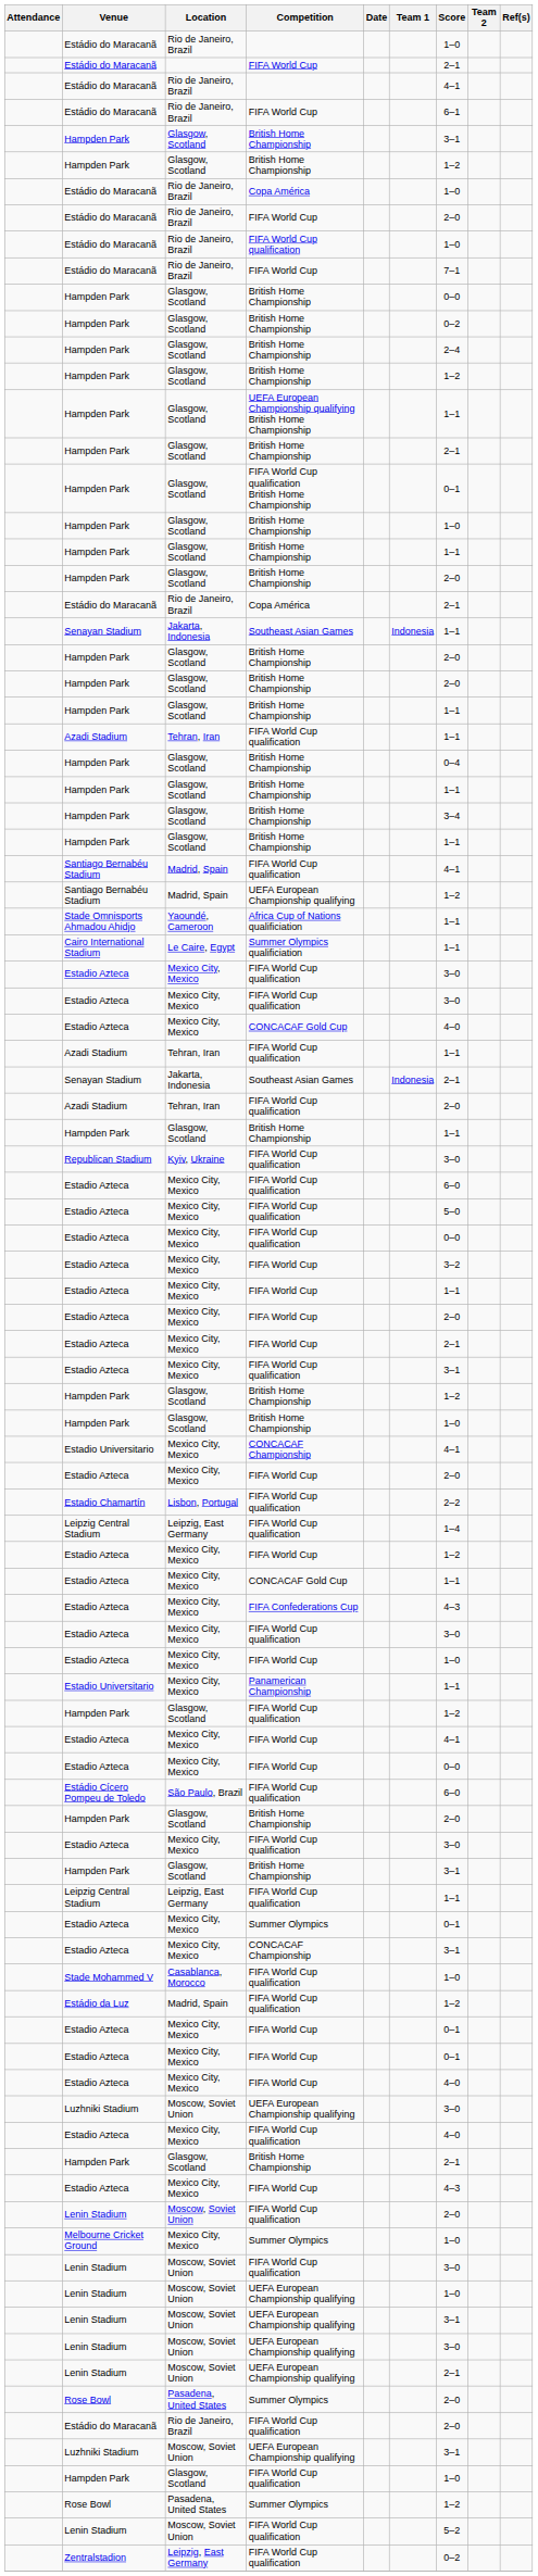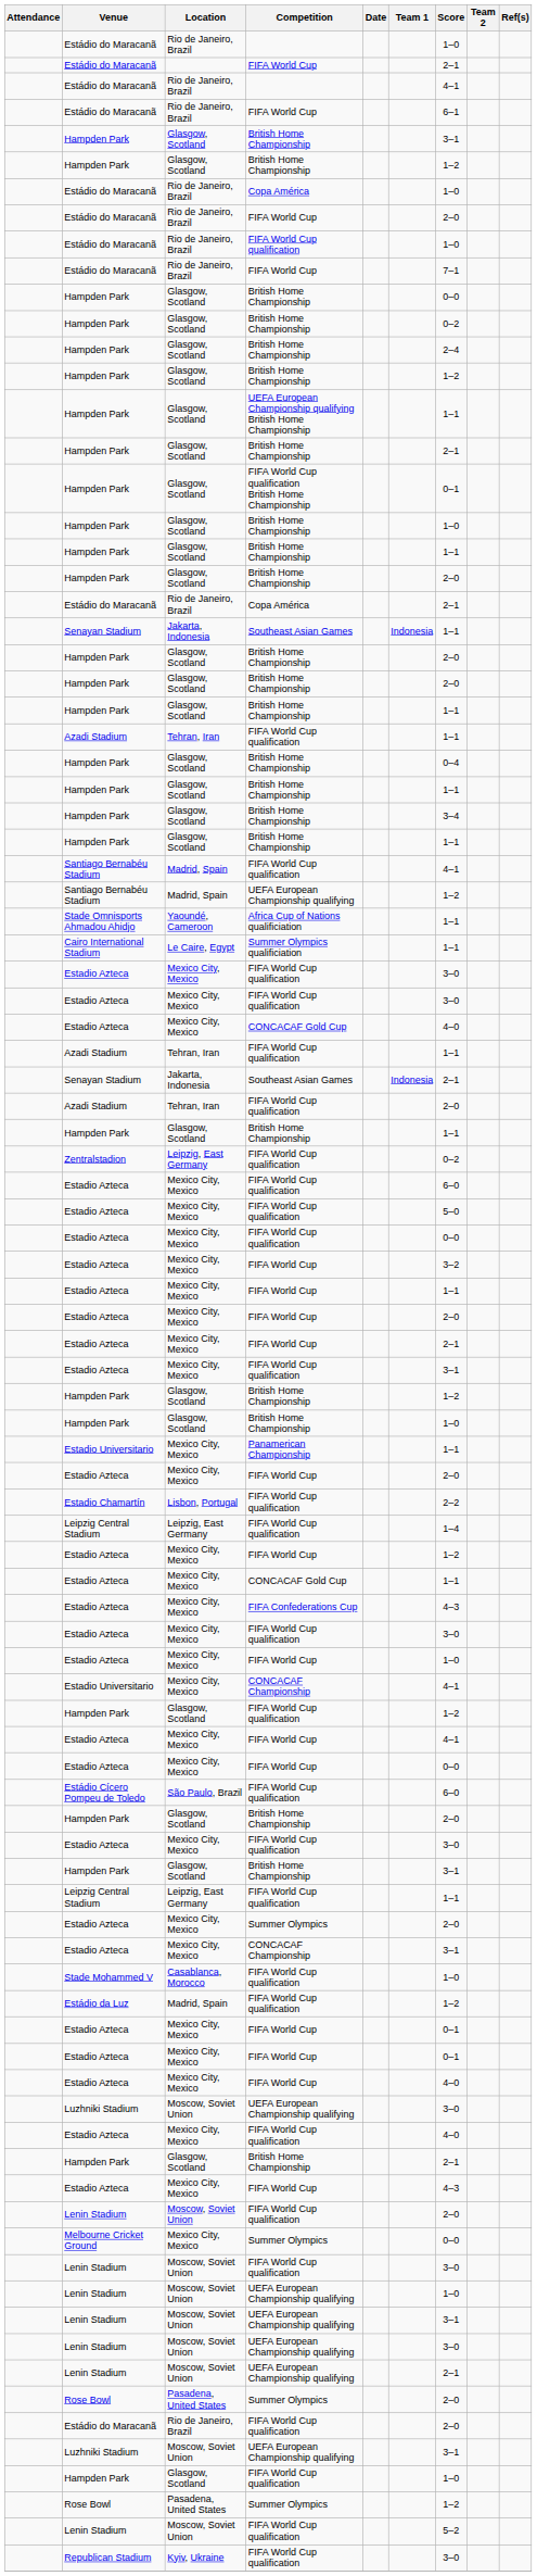 <table class="wikitable sortable">
 <tr>
 <th>Attendance</th>
 <th>Venue</th>
 <th>Location</th>
 <th>Competition</th>
 <th>Date</th>
 <th>Team 1</th>
 <th>Score</th>
 <th>Team 2</th>
 <th>Ref(s)</th>
 </tr>
 <tr>
 <td align="center"></td>
 <td>Estádio do Maracanã</td>
 <td>Rio de Janeiro, Brazil</td>
 <td></td>
 <td></td>
 <td></td>
 <td align="center">1–0</td>
 <td></td>
 <td></td>
 </tr>
 <tr>
 <td align="center"></td>
 <td><a href='#'>Estádio do Maracanã</a></td>
 <td></td>
 <td><a href='#'>FIFA World Cup</a></td>
 <td></td>
 <td></td>
 <td align="center">2–1</td>
 <td></td>
 <td></td>
 </tr>
 <tr>
 <td align="center"></td>
 <td>Estádio do Maracanã</td>
 <td>Rio de Janeiro, Brazil</td>
 <td></td>
 <td></td>
 <td></td>
 <td align="center">4–1</td>
 <td></td>
 <td></td>
 </tr>
 <tr>
 <td align="center"></td>
 <td>Estádio do Maracanã</td>
 <td>Rio de Janeiro, Brazil</td>
 <td>FIFA World Cup</td>
 <td></td>
 <td></td>
 <td align="center">6–1</td>
 <td></td>
 <td></td>
 </tr>
 <tr>
 <td align="center"></td>
 <td><a href='#'>Hampden Park</a></td>
 <td><a href='#'>Glasgow</a>, <a href='#'>Scotland</a></td>
 <td><a href='#'>British Home Championship</a></td>
 <td></td>
 <td></td>
 <td align="center">3–1</td>
 <td></td>
 <td></td>
 </tr>
 <tr>
 <td align="center"></td>
 <td>Hampden Park</td>
 <td>Glasgow, Scotland</td>
 <td>British Home Championship</td>
 <td></td>
 <td></td>
 <td align="center">1–2</td>
 <td></td>
 <td></td>
 </tr>
 <tr>
 <td align="center"></td>
 <td>Estádio do Maracanã</td>
 <td>Rio de Janeiro, Brazil</td>
 <td><a href='#'>Copa América</a></td>
 <td></td>
 <td></td>
 <td align="center">1–0</td>
 <td></td>
 <td></td>
 </tr>
 <tr>
 <td align="center"></td>
 <td>Estádio do Maracanã</td>
 <td>Rio de Janeiro, Brazil</td>
 <td>FIFA World Cup</td>
 <td></td>
 <td></td>
 <td align="center">2–0</td>
 <td></td>
 <td></td>
 </tr>
 <tr>
 <td align="center"></td>
 <td>Estádio do Maracanã</td>
 <td>Rio de Janeiro, Brazil</td>
 <td><a href='#'>FIFA World Cup qualification</a></td>
 <td></td>
 <td></td>
 <td align="center">1–0</td>
 <td></td>
 <td></td>
 </tr>
 <tr>
 <td align="center"></td>
 <td>Estádio do Maracanã</td>
 <td>Rio de Janeiro, Brazil</td>
 <td>FIFA World Cup</td>
 <td></td>
 <td></td>
 <td align="center">7–1</td>
 <td></td>
 <td></td>
 </tr>
 <tr>
 <td align="center"></td>
 <td>Hampden Park</td>
 <td>Glasgow, Scotland</td>
 <td>British Home Championship</td>
 <td></td>
 <td></td>
 <td align="center">0–0</td>
 <td></td>
 <td></td>
 </tr>
 <tr>
 <td align="center"></td>
 <td>Hampden Park</td>
 <td>Glasgow, Scotland</td>
 <td>British Home Championship</td>
 <td></td>
 <td></td>
 <td align="center">0–2</td>
 <td></td>
 <td></td>
 </tr>
 <tr>
 <td align="center"></td>
 <td>Hampden Park</td>
 <td>Glasgow, Scotland</td>
 <td>British Home Championship</td>
 <td></td>
 <td></td>
 <td align="center">2–4</td>
 <td></td>
 <td></td>
 </tr>
 <tr>
 <td align="center"></td>
 <td>Hampden Park</td>
 <td>Glasgow, Scotland</td>
 <td>British Home Championship</td>
 <td></td>
 <td></td>
 <td align="center">1–2</td>
 <td></td>
 <td></td>
 </tr>
 <tr>
 <td align="center"></td>
 <td>Hampden Park</td>
 <td>Glasgow, Scotland</td>
 <td><a href='#'>UEFA European Championship qualifying</a><br>British Home Championship</td>
 <td></td>
 <td></td>
 <td align="center">1–1</td>
 <td></td>
 <td></td>
 </tr>
 <tr>
 <td align="center"></td>
 <td>Hampden Park</td>
 <td>Glasgow, Scotland</td>
 <td>British Home Championship</td>
 <td></td>
 <td></td>
 <td align="center">2–1</td>
 <td></td>
 <td></td>
 </tr>
 <tr>
 <td align="center"></td>
 <td>Hampden Park</td>
 <td>Glasgow, Scotland</td>
 <td>FIFA World Cup qualification<br>British Home Championship</td>
 <td></td>
 <td></td>
 <td align="center">0–1</td>
 <td></td>
 <td></td>
 </tr>
 <tr>
 <td align="center"></td>
 <td>Hampden Park</td>
 <td>Glasgow, Scotland</td>
 <td>British Home Championship</td>
 <td></td>
 <td></td>
 <td align="center">1–0</td>
 <td></td>
 <td></td>
 </tr>
 <tr>
 <td align="center"></td>
 <td>Hampden Park</td>
 <td>Glasgow, Scotland</td>
 <td>British Home Championship</td>
 <td></td>
 <td></td>
 <td align="center">1–1</td>
 <td></td>
 <td></td>
 </tr>
 <tr>
 <td align="center"></td>
 <td>Hampden Park</td>
 <td>Glasgow, Scotland</td>
 <td>British Home Championship</td>
 <td></td>
 <td></td>
 <td align="center">2–0</td>
 <td></td>
 <td></td>
 </tr>
 <tr>
 <td align="center"></td>
 <td>Estádio do Maracanã</td>
 <td>Rio de Janeiro, Brazil</td>
 <td>Copa América</td>
 <td></td>
 <td></td>
 <td align="center">2–1</td>
 <td></td>
 <td></td>
 </tr>
 <tr>
 <td align="center"></td>
 <td><a href='#'>Senayan Stadium</a></td>
 <td><a href='#'>Jakarta</a>, <a href='#'>Indonesia</a></td>
 <td><a href='#'>Southeast Asian Games</a></td>
 <td></td>
 <td> <a href='#'>Indonesia</a></td>
 <td align="center">1–1</td>
 <td></td>
 <td></td>
 </tr>
 <tr>
 <td align="center"></td>
 <td>Hampden Park</td>
 <td>Glasgow, Scotland</td>
 <td>British Home Championship</td>
 <td></td>
 <td></td>
 <td align="center">2–0</td>
 <td></td>
 <td></td>
 </tr>
 <tr>
 <td align="center"></td>
 <td>Hampden Park</td>
 <td>Glasgow, Scotland</td>
 <td>British Home Championship</td>
 <td></td>
 <td></td>
 <td align="center">2–0</td>
 <td></td>
 <td></td>
 </tr>
 <tr>
 <td align="center"></td>
 <td>Hampden Park</td>
 <td>Glasgow, Scotland</td>
 <td>British Home Championship</td>
 <td></td>
 <td></td>
 <td align="center">1–1</td>
 <td></td>
 <td></td>
 </tr>
 <tr>
 <td align="center"></td>
 <td><a href='#'>Azadi Stadium</a></td>
 <td><a href='#'>Tehran</a>, <a href='#'>Iran</a></td>
 <td>FIFA World Cup qualification</td>
 <td></td>
 <td></td>
 <td align="center">1–1</td>
 <td></td>
 <td></td>
 </tr>
 <tr>
 <td align="center"></td>
 <td>Hampden Park</td>
 <td>Glasgow, Scotland</td>
 <td>British Home Championship</td>
 <td></td>
 <td></td>
 <td align="center">0–4</td>
 <td></td>
 <td></td>
 </tr>
 <tr>
 <td align="center"></td>
 <td>Hampden Park</td>
 <td>Glasgow, Scotland</td>
 <td>British Home Championship</td>
 <td></td>
 <td></td>
 <td align="center">1–1</td>
 <td></td>
 <td></td>
 </tr>
 <tr>
 <td align="center"></td>
 <td>Hampden Park</td>
 <td>Glasgow, Scotland</td>
 <td>British Home Championship</td>
 <td></td>
 <td></td>
 <td align="center">3–4</td>
 <td></td>
 <td></td>
 </tr>
 <tr>
 <td align="center"></td>
 <td>Hampden Park</td>
 <td>Glasgow, Scotland</td>
 <td>British Home Championship</td>
 <td></td>
 <td></td>
 <td align="center">1–1</td>
 <td></td>
 <td></td>
 </tr>
 <tr>
 <td align="center"></td>
 <td><a href='#'>Santiago Bernabéu Stadium</a></td>
 <td><a href='#'>Madrid</a>, <a href='#'>Spain</a></td>
 <td>FIFA World Cup qualification</td>
 <td></td>
 <td></td>
 <td align="center">4–1</td>
 <td></td>
 <td></td>
 </tr>
 <tr>
 <td align="center"></td>
 <td>Santiago Bernabéu Stadium</td>
 <td>Madrid, Spain</td>
 <td>UEFA European Championship qualifying</td>
 <td></td>
 <td></td>
 <td align="center">1–2</td>
 <td></td>
 <td></td>
 </tr>
 <tr>
 <td align="center"></td>
 <td><a href='#'>Stade Omnisports Ahmadou Ahidjo</a></td>
 <td><a href='#'>Yaoundé</a>, <a href='#'>Cameroon</a></td>
 <td><a href='#'>Africa Cup of Nations</a> qualificiation</td>
 <td></td>
 <td></td>
 <td align="center">1–1</td>
 <td></td>
 <td></td>
 </tr>
 <tr>
 <td align="center"></td>
 <td><a href='#'>Cairo International Stadium</a></td>
 <td><a href='#'>Le Caire</a>, <a href='#'>Egypt</a></td>
 <td><a href='#'>Summer Olympics</a> qualificiation</td>
 <td></td>
 <td></td>
 <td align="center">1–1</td>
 <td></td>
 <td></td>
 </tr>
 <tr>
 <td align="center"></td>
 <td><a href='#'>Estadio Azteca</a></td>
 <td><a href='#'>Mexico City</a>, <a href='#'>Mexico</a></td>
 <td>FIFA World Cup qualification</td>
 <td></td>
 <td></td>
 <td align="center">3–0</td>
 <td></td>
 <td></td>
 </tr>
 <tr>
 <td align="center"></td>
 <td>Estadio Azteca</td>
 <td>Mexico City, Mexico</td>
 <td>FIFA World Cup qualification</td>
 <td></td>
 <td></td>
 <td align="center">3–0</td>
 <td></td>
 <td></td>
 </tr>
 <tr>
 <td align="center"></td>
 <td>Estadio Azteca</td>
 <td>Mexico City, Mexico</td>
 <td><a href='#'>CONCACAF Gold Cup</a></td>
 <td></td>
 <td></td>
 <td align="center">4–0</td>
 <td></td>
 <td></td>
 </tr>
 <tr>
 <td align="center"></td>
 <td>Azadi Stadium</td>
 <td>Tehran, Iran</td>
 <td>FIFA World Cup qualification</td>
 <td></td>
 <td></td>
 <td align="center">1–1</td>
 <td></td>
 <td></td>
 </tr>
 <tr>
 <td align="center"></td>
 <td>Senayan Stadium</td>
 <td>Jakarta, Indonesia</td>
 <td>Southeast Asian Games</td>
 <td></td>
 <td> <a href='#'>Indonesia</a></td>
 <td align="center">2–1</td>
 <td></td>
 <td></td>
 </tr>
 <tr>
 <td align="center"></td>
 <td>Azadi Stadium</td>
 <td>Tehran, Iran</td>
 <td>FIFA World Cup qualification</td>
 <td></td>
 <td></td>
 <td align="center">2–0</td>
 <td></td>
 <td></td>
 </tr>
 <tr>
 <td align="center"></td>
 <td>Hampden Park</td>
 <td>Glasgow, Scotland</td>
 <td>British Home Championship</td>
 <td></td>
 <td></td>
 <td align="center">1–1</td>
 <td></td>
 <td></td>
 </tr>
 <tr>
 <td align="center"></td>
-<td><a href='#'>Republican Stadium</a></td>
-<td><a href='#'>Kyiv</a>, <a href='#'>Ukraine</a></td>
+<td><a href='#'>Zentralstadion</a></td>
+<td><a href='#'>Leipzig</a>, <a href='#'>East Germany</a></td>
 <td>FIFA World Cup qualification</td>
 <td></td>
 <td></td>
-<td align="center">3–0</td>
+<td align="center">0–2</td>
 <td></td>
 <td></td>
 </tr>
 <tr>
 <td align="center"></td>
 <td>Estadio Azteca</td>
 <td>Mexico City, Mexico</td>
 <td>FIFA World Cup qualification</td>
 <td></td>
 <td></td>
 <td align="center">6–0</td>
 <td></td>
 <td></td>
 </tr>
 <tr>
 <td align="center"></td>
 <td>Estadio Azteca</td>
 <td>Mexico City, Mexico</td>
 <td>FIFA World Cup qualification</td>
 <td></td>
 <td></td>
 <td align="center">5–0</td>
 <td></td>
 <td></td>
 </tr>
 <tr>
 <td align="center"></td>
 <td>Estadio Azteca</td>
 <td>Mexico City, Mexico</td>
 <td>FIFA World Cup qualification</td>
 <td></td>
 <td></td>
 <td align="center">0–0</td>
 <td></td>
 <td></td>
 </tr>
 <tr>
 <td align="center"></td>
 <td>Estadio Azteca</td>
 <td>Mexico City, Mexico</td>
 <td>FIFA World Cup</td>
 <td></td>
 <td></td>
 <td align="center">3–2</td>
 <td></td>
 <td></td>
 </tr>
 <tr>
 <td align="center"></td>
 <td>Estadio Azteca</td>
 <td>Mexico City, Mexico</td>
 <td>FIFA World Cup</td>
 <td></td>
 <td></td>
 <td align="center">1–1</td>
 <td></td>
 <td></td>
 </tr>
 <tr>
 <td align="center"></td>
 <td>Estadio Azteca</td>
 <td>Mexico City, Mexico</td>
 <td>FIFA World Cup</td>
 <td></td>
 <td></td>
 <td align="center">2–0</td>
 <td></td>
 <td></td>
 </tr>
 <tr>
 <td align="center"></td>
 <td>Estadio Azteca</td>
 <td>Mexico City, Mexico</td>
 <td>FIFA World Cup</td>
 <td></td>
 <td></td>
 <td align="center">2–1</td>
 <td></td>
 <td></td>
 </tr>
 <tr>
 <td align="center"></td>
 <td>Estadio Azteca</td>
 <td>Mexico City, Mexico</td>
 <td>FIFA World Cup qualification</td>
 <td></td>
 <td></td>
 <td align="center">3–1</td>
 <td></td>
 <td></td>
 </tr>
 <tr>
 <td align="center"></td>
 <td>Hampden Park</td>
 <td>Glasgow, Scotland</td>
 <td>British Home Championship</td>
 <td></td>
 <td></td>
 <td align="center">1–2</td>
 <td></td>
 <td></td>
 </tr>
 <tr>
 <td align="center"></td>
 <td>Hampden Park</td>
 <td>Glasgow, Scotland</td>
 <td>British Home Championship</td>
 <td></td>
 <td></td>
 <td align="center">1–0</td>
 <td></td>
 <td></td>
 </tr>
 <tr>
 <td align="center"></td>
-<td>Estadio Universitario</td>
+<td><a href='#'>Estadio Universitario</a></td>
 <td>Mexico City, Mexico</td>
-<td><a href='#'>CONCACAF Championship</a></td>
+<td><a href='#'>Panamerican Championship</a></td>
 <td></td>
 <td></td>
-<td align="center">4–1</td>
+<td align="center">1–1</td>
 <td></td>
 <td></td>
 </tr>
 <tr>
 <td align="center"></td>
 <td>Estadio Azteca</td>
 <td>Mexico City, Mexico</td>
 <td>FIFA World Cup</td>
 <td></td>
 <td></td>
 <td align="center">2–0</td>
 <td></td>
 <td></td>
 </tr>
 <tr>
 <td align="center"></td>
 <td><a href='#'>Estadio Chamartín</a></td>
 <td><a href='#'>Lisbon</a>, <a href='#'>Portugal</a></td>
 <td>FIFA World Cup qualification</td>
 <td></td>
 <td></td>
 <td align="center">2–2</td>
 <td></td>
 <td></td>
 </tr>
 <tr>
 <td align="center"></td>
 <td>Leipzig Central Stadium</td>
 <td>Leipzig, East Germany</td>
 <td>FIFA World Cup qualification</td>
 <td></td>
 <td></td>
 <td align="center">1–4</td>
 <td></td>
 <td></td>
 </tr>
 <tr>
 <td align="center"></td>
 <td>Estadio Azteca</td>
 <td>Mexico City, Mexico</td>
 <td>FIFA World Cup</td>
 <td></td>
 <td></td>
 <td align="center">1–2</td>
 <td></td>
 <td></td>
 </tr>
 <tr>
 <td align="center"></td>
 <td>Estadio Azteca</td>
 <td>Mexico City, Mexico</td>
 <td>CONCACAF Gold Cup</td>
 <td></td>
 <td></td>
 <td align="center">1–1</td>
 <td></td>
 <td></td>
 </tr>
 <tr>
 <td align="center"></td>
 <td>Estadio Azteca</td>
 <td>Mexico City, Mexico</td>
 <td><a href='#'>FIFA Confederations Cup</a></td>
 <td></td>
 <td></td>
 <td align="center">4–3</td>
 <td></td>
 <td></td>
 </tr>
 <tr>
 <td align="center"></td>
 <td>Estadio Azteca</td>
 <td>Mexico City, Mexico</td>
 <td>FIFA World Cup qualification</td>
 <td></td>
 <td></td>
 <td align="center">3–0</td>
 <td></td>
 <td></td>
 </tr>
 <tr>
 <td align="center"></td>
 <td>Estadio Azteca</td>
 <td>Mexico City, Mexico</td>
 <td>FIFA World Cup</td>
 <td></td>
 <td></td>
 <td align="center">1–0</td>
 <td></td>
 <td></td>
 </tr>
 <tr>
 <td align="center"></td>
-<td><a href='#'>Estadio Universitario</a></td>
+<td>Estadio Universitario</td>
 <td>Mexico City, Mexico</td>
-<td><a href='#'>Panamerican Championship</a></td>
+<td><a href='#'>CONCACAF Championship</a></td>
 <td></td>
 <td></td>
-<td align="center">1–1</td>
+<td align="center">4–1</td>
 <td></td>
 <td></td>
 </tr>
 <tr>
 <td align="center"></td>
 <td>Hampden Park</td>
 <td>Glasgow, Scotland</td>
 <td>FIFA World Cup qualification</td>
 <td></td>
 <td></td>
 <td align="center">1–2</td>
 <td></td>
 <td></td>
 </tr>
 <tr>
 <td align="center"></td>
 <td>Estadio Azteca</td>
 <td>Mexico City, Mexico</td>
 <td>FIFA World Cup</td>
 <td></td>
 <td></td>
 <td align="center">4–1</td>
 <td></td>
 <td></td>
 </tr>
 <tr>
 <td align="center"></td>
 <td>Estadio Azteca</td>
 <td>Mexico City, Mexico</td>
 <td>FIFA World Cup</td>
 <td></td>
 <td></td>
 <td align="center">0–0</td>
 <td></td>
 <td></td>
 </tr>
 <tr>
 <td align="center"></td>
 <td><a href='#'>Estádio Cícero Pompeu de Toledo</a></td>
 <td><a href='#'>São Paulo</a>, Brazil</td>
 <td>FIFA World Cup qualification</td>
 <td></td>
 <td></td>
 <td align="center">6–0</td>
 <td></td>
 <td></td>
 </tr>
 <tr>
 <td align="center"></td>
 <td>Hampden Park</td>
 <td>Glasgow, Scotland</td>
 <td>British Home Championship</td>
 <td></td>
 <td></td>
 <td align="center">2–0</td>
 <td></td>
 <td></td>
 </tr>
 <tr>
 <td align="center"></td>
 <td>Estadio Azteca</td>
 <td>Mexico City, Mexico</td>
 <td>FIFA World Cup qualification</td>
 <td></td>
 <td></td>
 <td align="center">3–0</td>
 <td></td>
 <td></td>
 </tr>
 <tr>
 <td align="center"></td>
 <td>Hampden Park</td>
 <td>Glasgow, Scotland</td>
 <td>British Home Championship</td>
 <td></td>
 <td></td>
 <td align="center">3–1</td>
 <td></td>
 <td></td>
 </tr>
 <tr>
 <td align="center"></td>
 <td>Leipzig Central Stadium</td>
 <td>Leipzig, East Germany</td>
 <td>FIFA World Cup qualification</td>
 <td></td>
 <td></td>
 <td align="center">1–1</td>
 <td></td>
 <td></td>
 </tr>
 <tr>
 <td align="center"></td>
 <td>Estadio Azteca</td>
 <td>Mexico City, Mexico</td>
 <td>Summer Olympics</td>
 <td></td>
 <td></td>
-<td align="center">0–1</td>
+<td align="center">2–0</td>
 <td></td>
 <td></td>
 </tr>
 <tr>
 <td align="center"></td>
 <td>Estadio Azteca</td>
 <td>Mexico City, Mexico</td>
 <td>CONCACAF Championship</td>
 <td></td>
 <td></td>
 <td align="center">3–1</td>
 <td></td>
 <td></td>
 </tr>
 <tr>
 <td align="center"></td>
 <td><a href='#'>Stade Mohammed V</a></td>
 <td><a href='#'>Casablanca</a>, <a href='#'>Morocco</a></td>
 <td>FIFA World Cup qualification</td>
 <td></td>
 <td></td>
 <td align="center">1–0</td>
 <td></td>
 <td></td>
 </tr>
 <tr>
 <td align="center"></td>
 <td><a href='#'>Estádio da Luz</a></td>
 <td>Madrid, Spain</td>
 <td>FIFA World Cup qualification</td>
 <td></td>
 <td></td>
 <td align="center">1–2</td>
 <td></td>
 <td></td>
 </tr>
 <tr>
 <td align="center"></td>
 <td>Estadio Azteca</td>
 <td>Mexico City, Mexico</td>
 <td>FIFA World Cup</td>
 <td></td>
 <td></td>
 <td align="center">0–1</td>
 <td></td>
 <td></td>
 </tr>
 <tr>
 <td align="center"></td>
 <td>Estadio Azteca</td>
 <td>Mexico City, Mexico</td>
 <td>FIFA World Cup</td>
 <td></td>
 <td></td>
 <td align="center">0–1</td>
 <td></td>
 <td></td>
 </tr>
 <tr>
 <td align="center"></td>
 <td>Estadio Azteca</td>
 <td>Mexico City, Mexico</td>
 <td>FIFA World Cup</td>
 <td></td>
 <td></td>
 <td align="center">4–0</td>
 <td></td>
 <td></td>
 </tr>
 <tr>
 <td align="center"></td>
 <td>Luzhniki Stadium</td>
 <td>Moscow, Soviet Union</td>
 <td>UEFA European Championship qualifying</td>
 <td></td>
 <td></td>
 <td align="center">3–0</td>
 <td></td>
 <td></td>
 </tr>
 <tr>
 <td align="center"></td>
 <td>Estadio Azteca</td>
 <td>Mexico City, Mexico</td>
 <td>FIFA World Cup qualification</td>
 <td></td>
 <td></td>
 <td align="center">4–0</td>
 <td></td>
 <td></td>
 </tr>
 <tr>
 <td align="center"></td>
 <td>Hampden Park</td>
 <td>Glasgow, Scotland</td>
 <td>British Home Championship</td>
 <td></td>
 <td></td>
 <td align="center">2–1</td>
 <td></td>
 <td></td>
 </tr>
 <tr>
 <td align="center"></td>
 <td>Estadio Azteca</td>
 <td>Mexico City, Mexico</td>
 <td>FIFA World Cup</td>
 <td></td>
 <td></td>
 <td align="center">4–3</td>
 <td></td>
 <td></td>
 </tr>
 <tr>
 <td align="center"></td>
 <td><a href='#'>Lenin Stadium</a></td>
 <td><a href='#'>Moscow</a>, <a href='#'>Soviet Union</a></td>
 <td>FIFA World Cup qualification</td>
 <td></td>
 <td></td>
 <td align="center">2–0</td>
 <td></td>
 <td></td>
 </tr>
 <tr>
 <td align="center"></td>
 <td><a href='#'>Melbourne Cricket Ground</a></td>
 <td>Mexico City, Mexico</td>
 <td>Summer Olympics</td>
 <td></td>
 <td></td>
-<td align="center">1–0</td>
+<td align="center">0–0</td>
 <td></td>
 <td></td>
 </tr>
 <tr>
 <td align="center"></td>
 <td>Lenin Stadium</td>
 <td>Moscow, Soviet Union</td>
 <td>FIFA World Cup qualification</td>
 <td></td>
 <td></td>
 <td align="center">3–0</td>
 <td></td>
 <td></td>
 </tr>
 <tr>
 <td align="center"></td>
 <td>Lenin Stadium</td>
 <td>Moscow, Soviet Union</td>
 <td>UEFA European Championship qualifying</td>
 <td></td>
 <td></td>
 <td align="center">1–0</td>
 <td></td>
 <td></td>
 </tr>
 <tr>
 <td align="center"></td>
 <td>Lenin Stadium</td>
 <td>Moscow, Soviet Union</td>
 <td>UEFA European Championship qualifying</td>
 <td></td>
 <td></td>
 <td align="center">3–1</td>
 <td></td>
 <td></td>
 </tr>
 <tr>
 <td align="center"></td>
 <td>Lenin Stadium</td>
 <td>Moscow, Soviet Union</td>
 <td>UEFA European Championship qualifying</td>
 <td></td>
 <td></td>
 <td align="center">3–0</td>
 <td></td>
 <td></td>
 </tr>
 <tr>
 <td align="center"></td>
 <td>Lenin Stadium</td>
 <td>Moscow, Soviet Union</td>
 <td>UEFA European Championship qualifying</td>
 <td></td>
 <td></td>
 <td align="center">2–1</td>
 <td></td>
 <td></td>
 </tr>
 <tr>
 <td align="center"></td>
 <td><a href='#'>Rose Bowl</a></td>
 <td><a href='#'>Pasadena</a>, <a href='#'>United States</a></td>
 <td>Summer Olympics</td>
 <td></td>
 <td></td>
 <td align="center">2–0</td>
 <td></td>
 <td></td>
 </tr>
 <tr>
 <td align="center"></td>
 <td>Estádio do Maracanã</td>
 <td>Rio de Janeiro, Brazil</td>
 <td>FIFA World Cup qualification</td>
 <td></td>
 <td></td>
 <td align="center">2–0</td>
 <td></td>
 <td></td>
 </tr>
 <tr>
 <td align="center"></td>
 <td>Luzhniki Stadium</td>
 <td>Moscow, Soviet Union</td>
 <td>UEFA European Championship qualifying</td>
 <td></td>
 <td></td>
 <td align="center">3–1</td>
 <td></td>
 <td></td>
 </tr>
 <tr>
 <td align="center"></td>
 <td>Hampden Park</td>
 <td>Glasgow, Scotland</td>
 <td>FIFA World Cup qualification</td>
 <td></td>
 <td></td>
 <td align="center">1–0</td>
 <td></td>
 <td></td>
 </tr>
 <tr>
 <td align="center"></td>
 <td>Rose Bowl</td>
 <td>Pasadena, United States</td>
 <td>Summer Olympics</td>
 <td></td>
 <td></td>
 <td align="center">1–2</td>
 <td></td>
 <td></td>
 </tr>
 <tr>
 <td align="center"></td>
 <td>Lenin Stadium</td>
 <td>Moscow, Soviet Union</td>
 <td>FIFA World Cup qualification</td>
 <td></td>
 <td></td>
 <td align="center">5–2</td>
 <td></td>
 <td></td>
 </tr>
 <tr>
 <td align="center"></td>
-<td><a href='#'>Zentralstadion</a></td>
-<td><a href='#'>Leipzig</a>, <a href='#'>East Germany</a></td>
+<td><a href='#'>Republican Stadium</a></td>
+<td><a href='#'>Kyiv</a>, <a href='#'>Ukraine</a></td>
 <td>FIFA World Cup qualification</td>
 <td></td>
 <td></td>
-<td align="center">0–2</td>
+<td align="center">3–0</td>
 <td></td>
 <td></td>
 </tr>
 <tr>
 </tr>
 </table>
